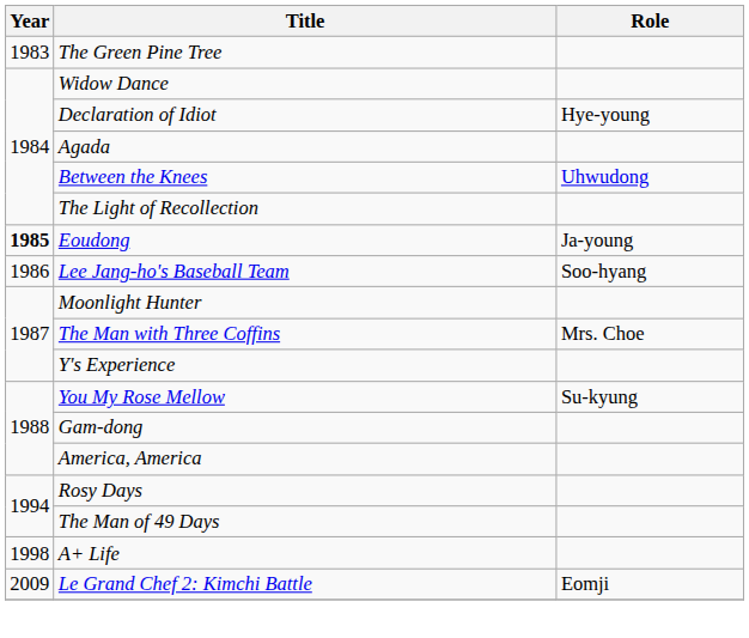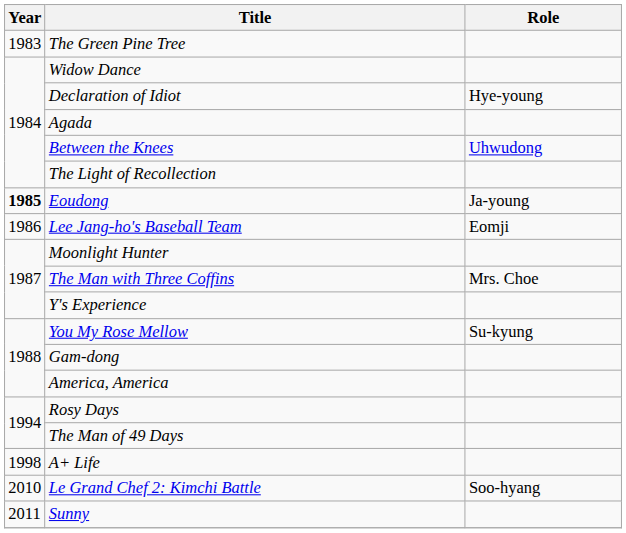 <table class="wikitable" style="width:600px">
 <tr>
 <th width=10>Year</th>
 <th>Title</th>
 <th>Role</th>
 </tr>
 <tr>
 <td>1983</td>
 <td><em>The Green Pine Tree</em></td>
 <td></td>
 </tr>
 <tr>
 <td rowspan=5>1984</td>
 <td><em>Widow Dance</em></td>
 <td></td>
 </tr>
 <tr>
 <td><em>Declaration of Idiot</em></td>
 <td>Hye-young</td>
 </tr>
 <tr>
 <td><em>Agada</em></td>
 <td></td>
 </tr>
 <tr>
 <td><em><a href='#'>Between the Knees</a></em></td>
 <td><a href='#'>Uhwudong</a></td>
 </tr>
 <tr>
 <td><em>The Light of Recollection</em></td>
 <td></td>
 </tr>
 <tr>
 <td><strong>1985</strong></td>
 <td><em><a href='#'>Eoudong</a></em></td>
 <td>Ja-young</td>
 </tr>
 <tr>
 <td>1986</td>
 <td><em><a href='#'>Lee Jang-ho's Baseball Team</a></em></td>
-<td>Soo-hyang</td>
+<td>Eomji</td>
 </tr>
 <tr>
 <td rowspan=3>1987</td>
 <td><em>Moonlight Hunter</em></td>
 <td></td>
 </tr>
 <tr>
 <td><em><a href='#'>The Man with Three Coffins</a></em></td>
 <td>Mrs. Choe</td>
 </tr>
 <tr>
 <td><em>Y's Experience</em></td>
 <td></td>
 </tr>
 <tr>
 <td rowspan=3>1988</td>
 <td><em><a href='#'>You My Rose Mellow</a></em></td>
 <td>Su-kyung</td>
 </tr>
 <tr>
 <td><em>Gam-dong</em></td>
 <td></td>
 </tr>
 <tr>
 <td><em>America, America</em></td>
 <td></td>
 </tr>
 <tr>
 <td rowspan=2>1994</td>
 <td><em>Rosy Days</em></td>
 <td></td>
 </tr>
 <tr>
 <td><em>The Man of 49 Days</em></td>
 <td></td>
 </tr>
 <tr>
 <td>1998</td>
 <td><em>A+ Life</em></td>
 <td></td>
 </tr>
 <tr>
-<td>2009</td>
+<td>2010</td>
 <td><em><a href='#'>Le Grand Chef 2: Kimchi Battle</a></em></td>
-<td>Eomji</td>
+<td>Soo-hyang</td>
+</tr>
+<tr>
+<td>2011</td>
+<td><em><a href='#'>Sunny</a></em></td>
+<td></td>
 </tr>
 <tr>
 </tr>
 </table>
